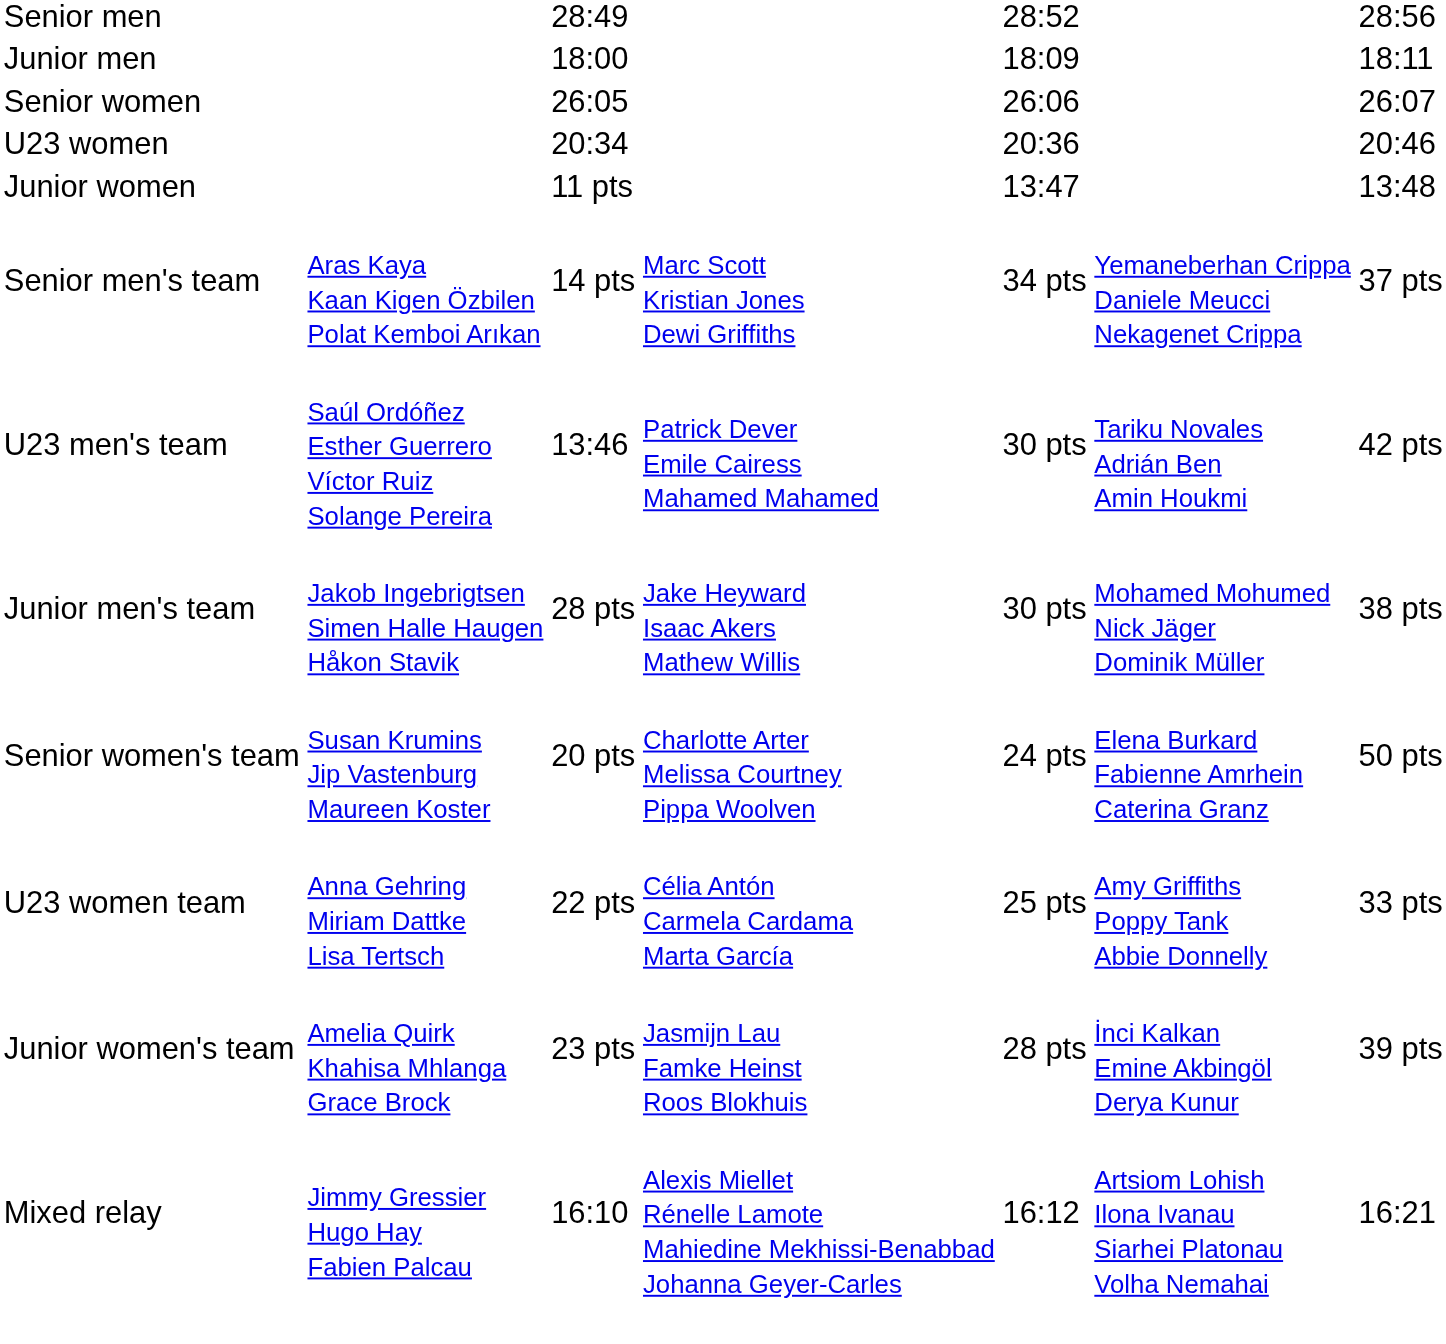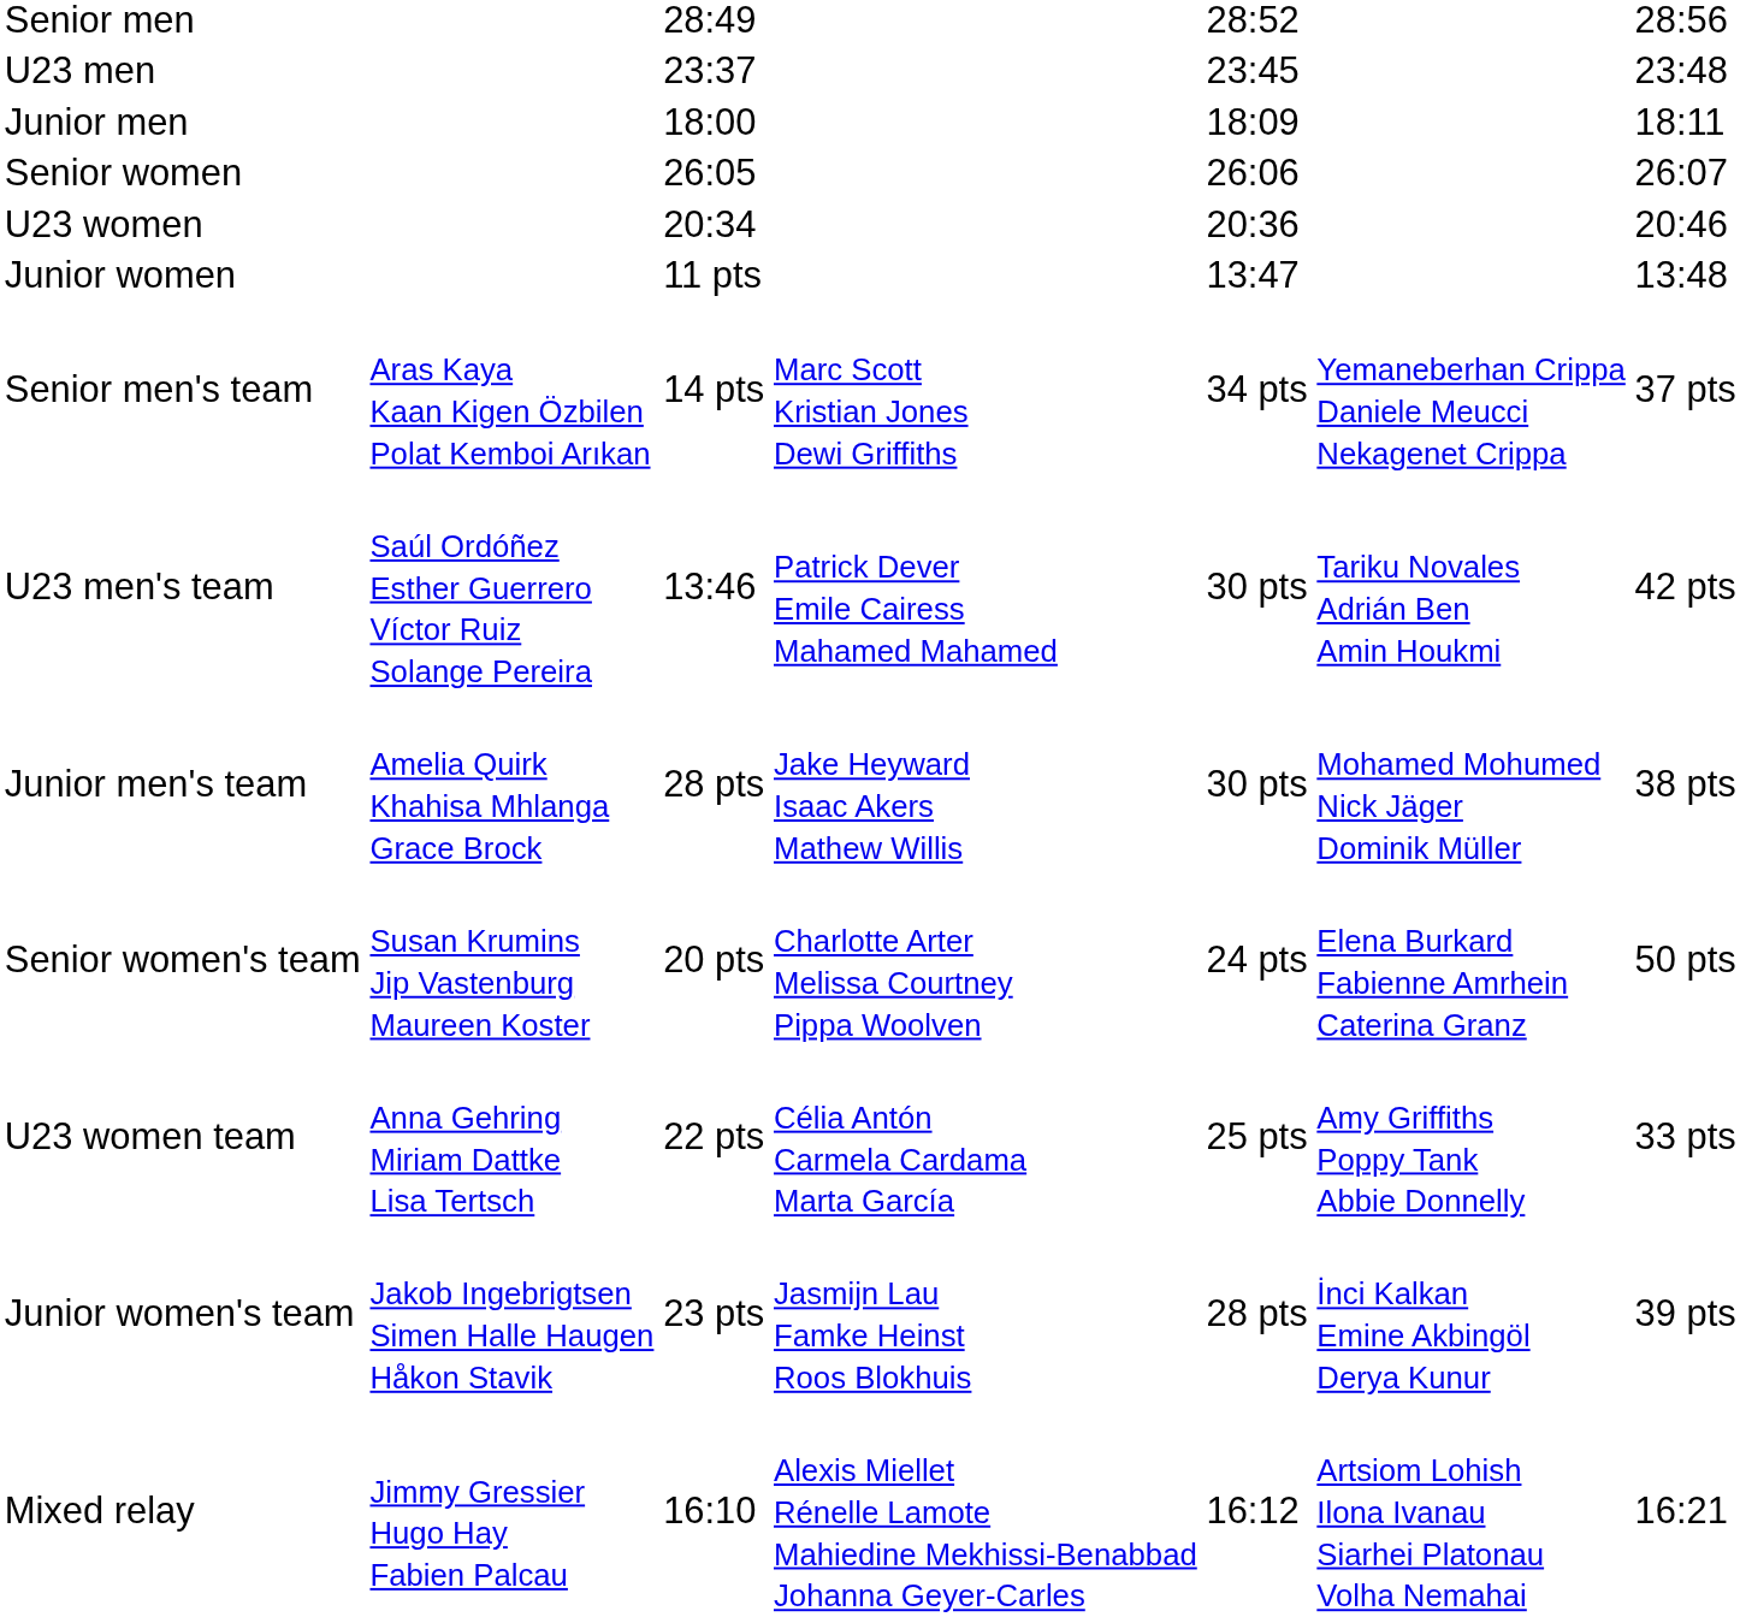 <table>
 <tr>
 <td>Senior men</td>
 <td></td>
 <td>28:49</td>
 <td></td>
 <td>28:52</td>
 <td></td>
 <td>28:56</td>
+</tr>
+<tr>
+<td>U23 men</td>
+<td></td>
+<td>23:37</td>
+<td></td>
+<td>23:45</td>
+<td></td>
+<td>23:48</td>
 </tr>
 <tr>
 <td>Junior men</td>
 <td></td>
 <td>18:00</td>
 <td></td>
 <td>18:09</td>
 <td></td>
 <td>18:11</td>
 </tr>
 <tr>
 <td>Senior women</td>
 <td></td>
 <td>26:05</td>
 <td></td>
 <td>26:06</td>
 <td></td>
 <td>26:07</td>
 </tr>
 <tr>
 <td>U23 women</td>
 <td></td>
 <td>20:34</td>
 <td></td>
 <td>20:36</td>
 <td></td>
 <td>20:46</td>
 </tr>
 <tr>
 <td>Junior women</td>
 <td></td>
 <td>11 pts</td>
 <td></td>
 <td>13:47</td>
 <td></td>
 <td>13:48</td>
 </tr>
 <tr>
 <td>Senior men's team</td>
 <td> <small><br><a href='#'>Aras Kaya</a><br><a href='#'>Kaan Kigen Özbilen</a><br><a href='#'>Polat Kemboi Arıkan</a></small></td>
 <td>14 pts</td>
 <td> <small><br><a href='#'>Marc Scott</a><br><a href='#'>Kristian Jones</a><br><a href='#'>Dewi Griffiths</a></small></td>
 <td>34 pts</td>
 <td> <small><br><a href='#'>Yemaneberhan Crippa</a><br><a href='#'>Daniele Meucci</a><br><a href='#'>Nekagenet Crippa</a></small></td>
 <td>37 pts</td>
 </tr>
 <tr>
 <td>U23 men's team</td>
 <td> <small><br><a href='#'>Saúl Ordóñez</a><br><a href='#'>Esther Guerrero</a><br><a href='#'>Víctor Ruiz</a><br><a href='#'>Solange Pereira</a></small></td>
 <td>13:46</td>
 <td> <small><br><a href='#'>Patrick Dever</a><br><a href='#'>Emile Cairess</a><br><a href='#'>Mahamed Mahamed</a></small></td>
 <td>30 pts</td>
 <td> <small><br><a href='#'>Tariku Novales</a><br><a href='#'>Adrián Ben</a><br><a href='#'>Amin Houkmi</a></small></td>
 <td>42 pts</td>
 </tr>
 <tr>
 <td>Junior men's team</td>
-<td> <small><br><a href='#'>Jakob Ingebrigtsen</a><br><a href='#'>Simen Halle Haugen</a><br><a href='#'>Håkon Stavik</a></small></td>
+<td> <small><br><a href='#'>Amelia Quirk</a><br><a href='#'>Khahisa Mhlanga</a><br><a href='#'>Grace Brock</a></small></td>
 <td>28 pts</td>
 <td> <small><br><a href='#'>Jake Heyward</a><br><a href='#'>Isaac Akers</a><br><a href='#'>Mathew Willis</a></small></td>
 <td>30 pts</td>
 <td> <small><br><a href='#'>Mohamed Mohumed</a><br><a href='#'>Nick Jäger</a><br><a href='#'>Dominik Müller</a></small></td>
 <td>38 pts</td>
 </tr>
 <tr>
 <td>Senior women's team</td>
 <td> <small><br><a href='#'>Susan Krumins</a><br><a href='#'>Jip Vastenburg</a><br><a href='#'>Maureen Koster</a></small></td>
 <td>20 pts</td>
 <td> <small><br><a href='#'>Charlotte Arter</a><br><a href='#'>Melissa Courtney</a><br><a href='#'>Pippa Woolven</a></small></td>
 <td>24 pts</td>
 <td> <small><br><a href='#'>Elena Burkard</a><br><a href='#'>Fabienne Amrhein</a><br><a href='#'>Caterina Granz</a></small></td>
 <td>50 pts</td>
 </tr>
 <tr>
 <td>U23 women team</td>
 <td> <small><br><a href='#'>Anna Gehring</a><br><a href='#'>Miriam Dattke</a><br><a href='#'>Lisa Tertsch</a></small></td>
 <td>22 pts</td>
 <td> <small><br><a href='#'>Célia Antón</a><br><a href='#'>Carmela Cardama</a><br><a href='#'>Marta García</a></small></td>
 <td>25 pts</td>
 <td> <small><br><a href='#'>Amy Griffiths</a><br><a href='#'>Poppy Tank</a><br><a href='#'>Abbie Donnelly</a></small></td>
 <td>33 pts</td>
 </tr>
 <tr>
 <td>Junior women's team</td>
-<td> <small><br><a href='#'>Amelia Quirk</a><br><a href='#'>Khahisa Mhlanga</a><br><a href='#'>Grace Brock</a></small></td>
+<td> <small><br><a href='#'>Jakob Ingebrigtsen</a><br><a href='#'>Simen Halle Haugen</a><br><a href='#'>Håkon Stavik</a></small></td>
 <td>23 pts</td>
 <td> <small><br><a href='#'>Jasmijn Lau</a><br><a href='#'>Famke Heinst</a><br><a href='#'>Roos Blokhuis</a></small></td>
 <td>28 pts</td>
 <td> <small><br><a href='#'>İnci Kalkan</a><br><a href='#'>Emine Akbingöl</a><br><a href='#'>Derya Kunur</a></small></td>
 <td>39 pts</td>
 </tr>
 <tr>
 <td>Mixed relay</td>
 <td> <small><br><a href='#'>Jimmy Gressier</a><br><a href='#'>Hugo Hay</a><br><a href='#'>Fabien Palcau</a></small></td>
 <td>16:10</td>
 <td> <small><br><a href='#'>Alexis Miellet</a><br><a href='#'>Rénelle Lamote</a><br><a href='#'>Mahiedine Mekhissi-Benabbad</a><br><a href='#'>Johanna Geyer-Carles</a></small></td>
 <td>16:12</td>
 <td> <small><br><a href='#'>Artsiom Lohish</a><br><a href='#'>Ilona Ivanau</a><br><a href='#'>Siarhei Platonau</a><br><a href='#'>Volha Nemahai</a></small></td>
 <td>16:21</td>
 </tr>
 </table>
